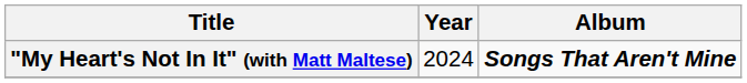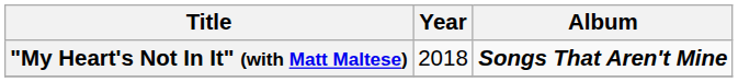 <table class="wikitable plainrowheaders" style="text-align:center;">
 <tr>
 <th scope="col">Title</th>
 <th scope="col">Year</th>
 <th scope="col">Album</th>
 </tr>
 <tr>
 <th scope="row">"My Heart's Not In It" <small>(with <a href='#'>Matt Maltese</a>)</small></th>
-<td rowspan="">2024</td>
+<td rowspan="">2018</td>
 <td rowspan=""><strong><em>Songs That Aren't Mine</em></strong></td>
 </tr>
 <tr>
 </tr>
 </table>
